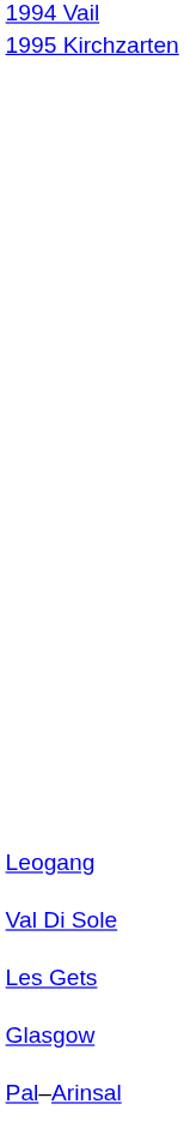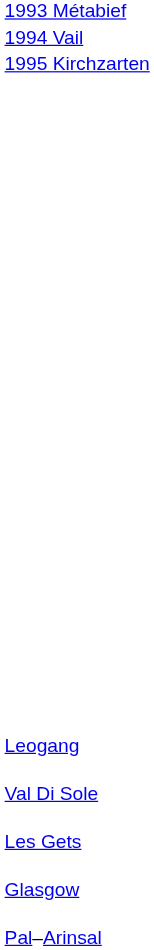 <table>
 <tr>
 <td><br></td>
 <td></td>
 <td></td>
 <td></td>
 </tr>
 <tr>
 <td><br></td>
 <td></td>
+<td></td>
+<td></td>
+</tr>
+<tr>
+<td><a href='#'>1993 Métabief</a><br></td>
+<td nowrap></td>
 <td></td>
 <td></td>
 </tr>
 <tr>
 <td><a href='#'>1994 Vail</a><br></td>
 <td></td>
 <td></td>
 <td></td>
 </tr>
 <tr>
 <td><a href='#'>1995 Kirchzarten</a><br></td>
 <td></td>
 <td></td>
 <td></td>
 </tr>
 <tr>
 <td><br></td>
 <td></td>
 <td></td>
 <td></td>
 </tr>
 <tr>
 <td><br></td>
 <td></td>
 <td></td>
 <td></td>
 </tr>
 <tr>
 <td><br></td>
 <td></td>
 <td></td>
 <td></td>
 </tr>
 <tr>
 <td><br></td>
 <td></td>
 <td></td>
 <td></td>
 </tr>
 <tr>
 <td><br></td>
 <td></td>
 <td></td>
 <td></td>
 </tr>
 <tr>
 <td><br></td>
 <td></td>
 <td></td>
 <td></td>
 </tr>
 <tr>
 <td><br></td>
 <td></td>
 <td></td>
 <td></td>
 </tr>
 <tr>
 <td><br></td>
 <td></td>
 <td></td>
 <td></td>
 </tr>
 <tr>
 <td><br></td>
 <td></td>
 <td></td>
 <td></td>
 </tr>
 <tr>
 <td><br></td>
 <td></td>
 <td></td>
 <td></td>
 </tr>
 <tr>
 <td><br></td>
 <td></td>
 <td></td>
 <td></td>
 </tr>
 <tr>
 <td><br></td>
 <td></td>
 <td></td>
 <td></td>
 </tr>
 <tr>
 <td><br></td>
 <td></td>
 <td></td>
 <td></td>
 </tr>
 <tr>
 <td><br></td>
 <td></td>
 <td></td>
 <td></td>
 </tr>
 <tr>
 <td><br></td>
 <td></td>
 <td></td>
 <td></td>
 </tr>
 <tr>
 <td><br></td>
 <td></td>
 <td></td>
 <td></td>
 </tr>
 <tr>
 <td><br></td>
 <td></td>
 <td></td>
 <td></td>
 </tr>
 <tr>
 <td><br></td>
 <td></td>
 <td></td>
 <td></td>
 </tr>
 <tr>
 <td><br></td>
 <td></td>
 <td></td>
 <td></td>
 </tr>
 <tr>
 <td><br></td>
 <td></td>
 <td></td>
 <td></td>
 </tr>
 <tr>
 <td><br></td>
 <td></td>
 <td></td>
 <td></td>
 </tr>
 <tr>
 <td><br></td>
 <td></td>
 <td></td>
 <td></td>
 </tr>
 <tr>
 <td><br></td>
 <td></td>
 <td></td>
 <td></td>
 </tr>
 <tr>
 <td><br></td>
 <td></td>
 <td></td>
 <td></td>
 </tr>
 <tr>
 <td><br> <a href='#'>Leogang</a></td>
 <td></td>
 <td></td>
 <td></td>
 </tr>
 <tr>
 <td><br> <a href='#'>Val Di Sole</a></td>
 <td></td>
 <td></td>
 <td></td>
 </tr>
 <tr>
 <td><br> <a href='#'>Les Gets</a></td>
 <td></td>
 <td></td>
 <td></td>
 </tr>
 <tr>
 <td><br> <a href='#'>Glasgow</a></td>
 <td></td>
 <td></td>
 <td></td>
 </tr>
 <tr>
 <td><br> <a href='#'>Pal</a>–<a href='#'>Arinsal</a></td>
 <td></td>
 <td></td>
 <td></td>
 </tr>
 </table>
